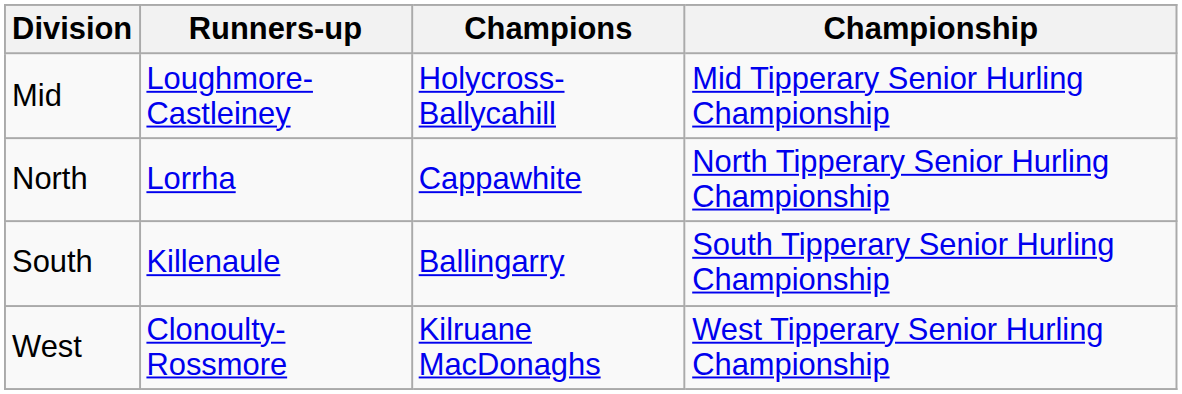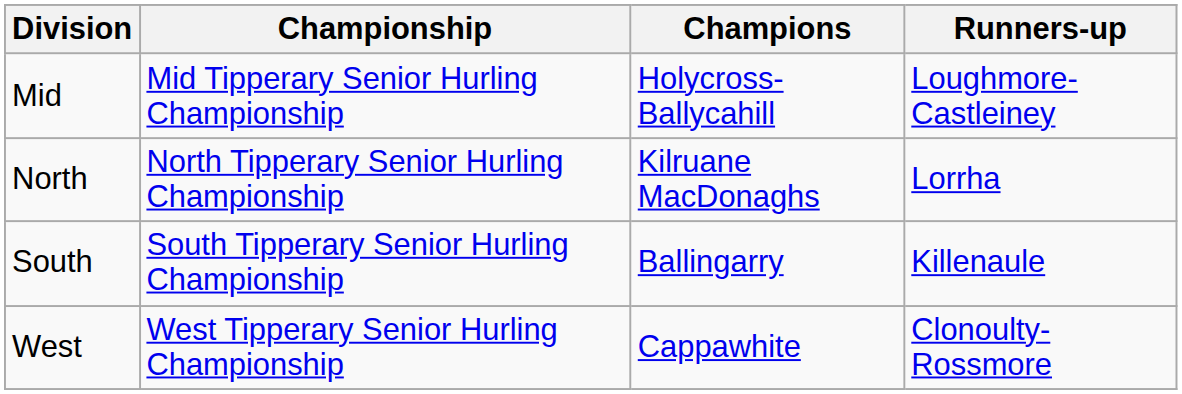 <table class=wikitable>
 <tr>
 <th>Division</th>
+<th>Championship</th>
+<th>Champions</th>
 <th>Runners-up</th>
-<th>Champions</th>
-<th>Championship</th>
 </tr>
 <tr>
 <td>Mid</td>
+<td><a href='#'>Mid Tipperary Senior Hurling Championship</a></td>
+<td><a href='#'>Holycross-Ballycahill</a></td>
 <td><a href='#'>Loughmore-Castleiney</a></td>
-<td><a href='#'>Holycross-Ballycahill</a></td>
-<td><a href='#'>Mid Tipperary Senior Hurling Championship</a></td>
 </tr>
 <tr>
 <td>North</td>
+<td><a href='#'>North Tipperary Senior Hurling Championship</a></td>
+<td><a href='#'>Kilruane MacDonaghs</a></td>
 <td><a href='#'>Lorrha</a></td>
-<td><a href='#'>Cappawhite</a></td>
-<td><a href='#'>North Tipperary Senior Hurling Championship</a></td>
 </tr>
 <tr>
 <td>South</td>
+<td><a href='#'>South Tipperary Senior Hurling Championship</a></td>
+<td><a href='#'>Ballingarry</a></td>
 <td><a href='#'>Killenaule</a></td>
-<td><a href='#'>Ballingarry</a></td>
-<td><a href='#'>South Tipperary Senior Hurling Championship</a></td>
 </tr>
 <tr>
 <td>West</td>
+<td><a href='#'>West Tipperary Senior Hurling Championship</a></td>
+<td><a href='#'>Cappawhite</a></td>
 <td><a href='#'>Clonoulty-Rossmore</a></td>
-<td><a href='#'>Kilruane MacDonaghs</a></td>
-<td><a href='#'>West Tipperary Senior Hurling Championship</a></td>
 </tr>
 </table>
